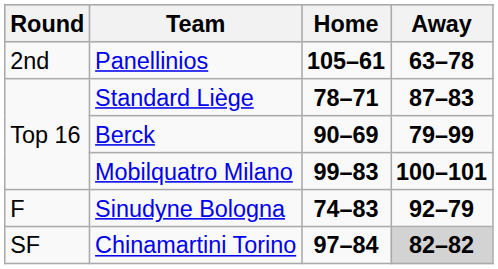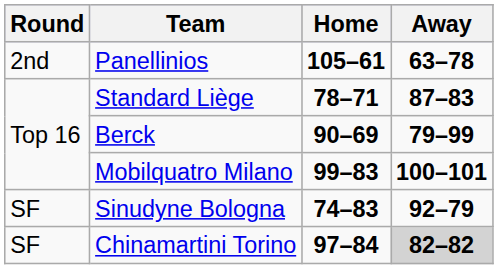 <table class="wikitable" style="text-align: left; font-size:95%">
 <tr bgcolor="#ccccff">
 <th>Round</th>
 <th>Team</th>
 <th>Home</th>
 <th>  Away  </th>
 </tr>
 <tr>
 <td>2nd</td>
 <td> <a href='#'>Panellinios</a></td>
 <td style="text-align:center;"><strong>105–61</strong></td>
 <td style="text-align:center;"><strong>63–78</strong></td>
 </tr>
 <tr>
 <td rowspan=3>Top 16</td>
 <td> <a href='#'>Standard Liège</a></td>
 <td style="text-align:center;"><strong>78–71</strong></td>
 <td style="text-align:center;"><strong>87–83</strong></td>
 </tr>
 <tr>
 <td> <a href='#'>Berck</a></td>
 <td style="text-align:center;"><strong>90–69</strong></td>
 <td style="text-align:center;"><strong>79–99</strong></td>
 </tr>
 <tr>
 <td> <a href='#'>Mobilquatro Milano</a></td>
 <td style="text-align:center;"><strong>99–83</strong></td>
 <td style="text-align:center;"><strong>100–101</strong></td>
 </tr>
 <tr>
-<td>F</td>
+<td>SF</td>
 <td> <a href='#'>Sinudyne Bologna</a></td>
 <td style="text-align:center;"><strong>74–83</strong></td>
 <td style="text-align:center;"><strong>92–79</strong></td>
 </tr>
 <tr>
 <td>SF</td>
 <td> <a href='#'>Chinamartini Torino</a></td>
 <td style="text-align:center;"><strong>97–84</strong></td>
 <td style="background: lightgrey; text-align:center;"><strong>82–82</strong></td>
 </tr>
 </table>
